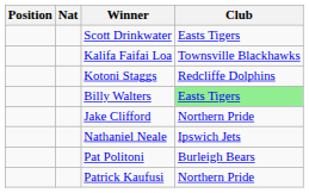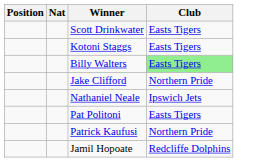 <table class="wikitable">
 <tr>
 <th>Position</th>
 <th>Nat</th>
 <th>Winner</th>
 <th>Club</th>
 </tr>
 <tr>
 <td></td>
 <td></td>
 <td><a href='#'>Scott Drinkwater</a></td>
 <td> <a href='#'>Easts Tigers</a></td>
 </tr>
 <tr>
 <td></td>
 <td></td>
-<td><a href='#'>Kalifa Faifai Loa</a></td>
-<td> <a href='#'>Townsville Blackhawks</a></td>
-</tr>
-<tr>
-<td></td>
-<td></td>
 <td><a href='#'>Kotoni Staggs</a></td>
-<td> <a href='#'>Redcliffe Dolphins</a></td>
+<td> <a href='#'>Easts Tigers</a></td>
 </tr>
 <tr>
 <td></td>
 <td></td>
 <td><a href='#'>Billy Walters</a></td>
 <td style="background: lightgreen;"> <a href='#'>Easts Tigers</a></td>
 </tr>
 <tr>
 <td></td>
 <td></td>
 <td><a href='#'>Jake Clifford</a></td>
 <td> <a href='#'>Northern Pride</a></td>
 </tr>
 <tr>
 <td></td>
 <td></td>
 <td><a href='#'>Nathaniel Neale</a></td>
 <td> <a href='#'>Ipswich Jets</a></td>
 </tr>
 <tr>
 <td></td>
 <td></td>
 <td><a href='#'>Pat Politoni</a></td>
-<td> <a href='#'>Burleigh Bears</a></td>
+<td> <a href='#'>Easts Tigers</a></td>
 </tr>
 <tr>
 <td></td>
 <td></td>
 <td><a href='#'>Patrick Kaufusi</a></td>
 <td> <a href='#'>Northern Pride</a></td>
 </tr>
+<tr>
+<td></td>
+<td></td>
+<td>Jamil Hopoate</td>
+<td> <a href='#'>Redcliffe Dolphins</a></td>
+</tr>
 </table>
